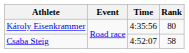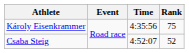 <table class="wikitable" style="font-size:90%">
 <tr>
 <th>Athlete</th>
 <th>Event</th>
 <th>Time</th>
 <th>Rank</th>
 </tr>
 <tr align=center>
 <td align=left><a href='#'>Károly Eisenkrammer</a></td>
 <td align=left rowspan=2><a href='#'>Road race</a></td>
 <td>4:35:56</td>
-<td>80</td>
+<td>75</td>
 </tr>
 <tr align=center>
 <td align=left><a href='#'>Csaba Steig</a></td>
 <td>4:52:07</td>
-<td>58</td>
+<td>52</td>
 </tr>
 </table>
